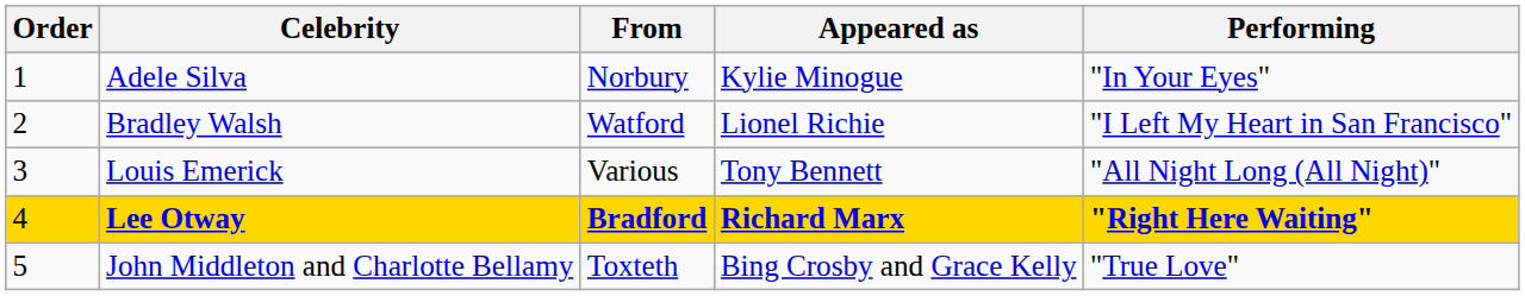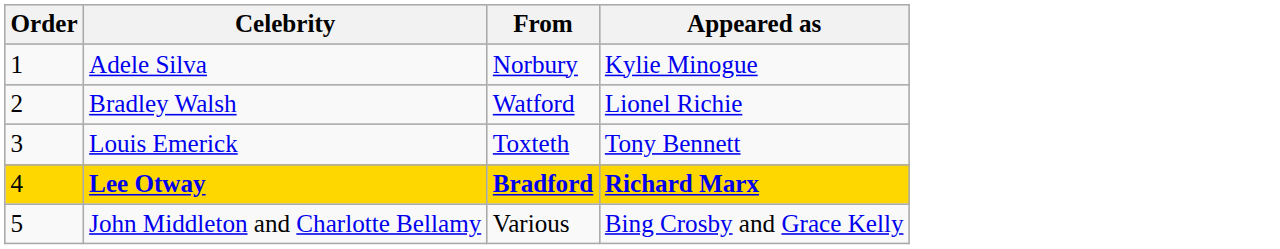 <table class="wikitable">
 <tr>
 <th>Order</th>
 <th>Celebrity</th>
 <th>From</th>
 <th>Appeared as</th>
-<th>Performing</th>
 </tr>
 <tr>
 <td>1</td>
 <td><a href='#'>Adele Silva</a></td>
 <td><a href='#'>Norbury</a></td>
 <td><a href='#'>Kylie Minogue</a></td>
-<td>"<a href='#'>In Your Eyes</a>"</td>
 </tr>
 <tr>
 <td>2</td>
 <td><a href='#'>Bradley Walsh</a></td>
 <td><a href='#'>Watford</a></td>
 <td><a href='#'>Lionel Richie</a></td>
-<td>"<a href='#'>I Left My Heart in San Francisco</a>"</td>
 </tr>
 <tr>
 <td>3</td>
 <td><a href='#'>Louis Emerick</a></td>
-<td>Various</td>
+<td><a href='#'>Toxteth</a></td>
 <td><a href='#'>Tony Bennett</a></td>
-<td>"<a href='#'>All Night Long (All Night)</a>"</td>
 </tr>
 <tr style="background:gold;">
 <td>4</td>
 <td><strong><a href='#'>Lee Otway</a></strong></td>
 <td><strong><a href='#'>Bradford</a></strong></td>
 <td><strong><a href='#'>Richard Marx</a></strong></td>
-<td><strong>"<a href='#'>Right Here Waiting</a>"</strong></td>
 </tr>
 <tr>
 <td>5</td>
 <td><a href='#'>John Middleton</a> and <a href='#'>Charlotte Bellamy</a></td>
-<td><a href='#'>Toxteth</a></td>
+<td>Various</td>
 <td><a href='#'>Bing Crosby</a> and <a href='#'>Grace Kelly</a></td>
-<td>"<a href='#'>True Love</a>"</td>
 </tr>
 </table>
